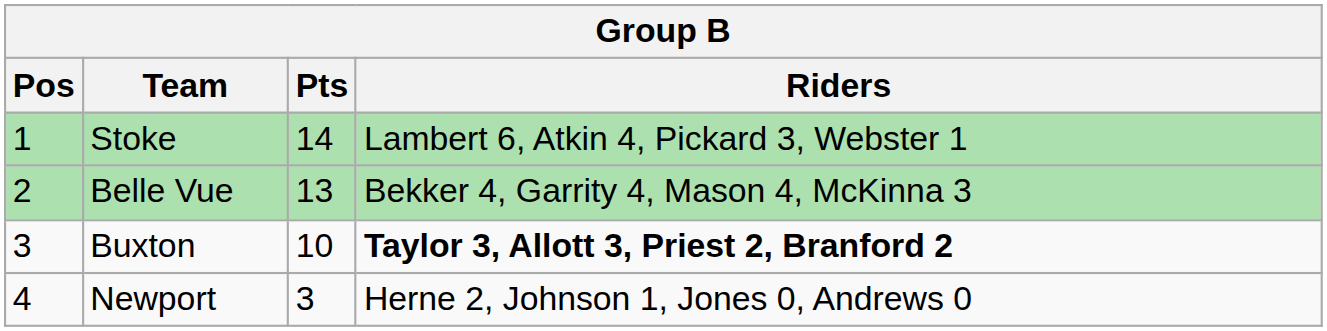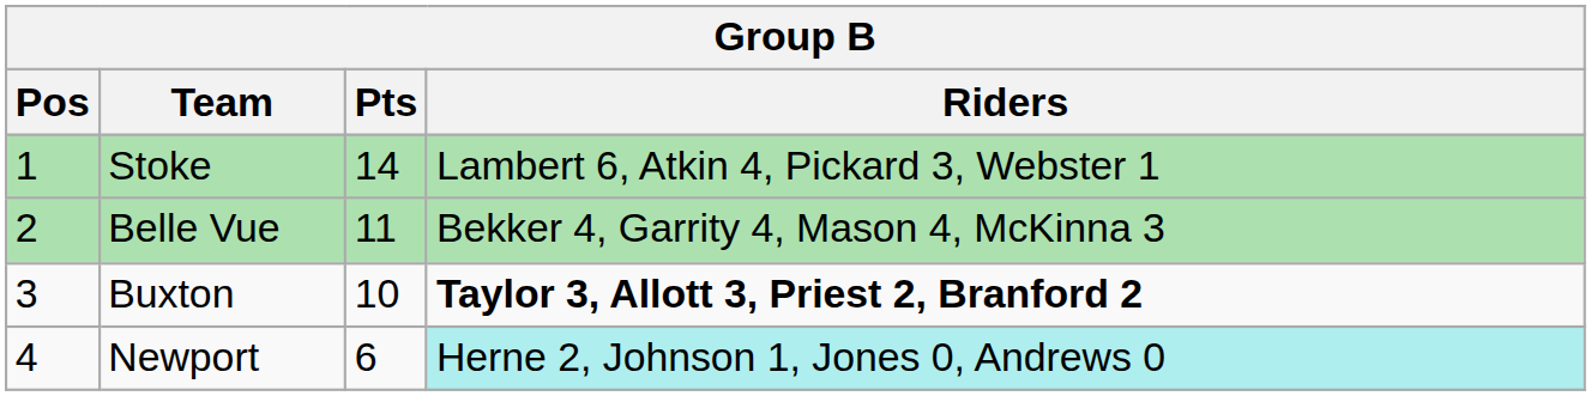 <table class="wikitable">
 <tr>
 <th colspan="4">Group B</th>
 </tr>
 <tr>
 <th width=20>Pos</th>
 <th width=90>Team</th>
 <th width=20>Pts</th>
 <th width=450>Riders</th>
 </tr>
 <tr style="background:#ACE1AF;">
 <td>1</td>
 <td align=left>Stoke</td>
 <td>14</td>
 <td>Lambert 6, Atkin 4, Pickard 3, Webster 1</td>
 </tr>
 <tr style="background:#ACE1AF;">
 <td>2</td>
 <td align=left>Belle Vue</td>
-<td>13</td>
+<td>11</td>
 <td>Bekker 4, Garrity 4, Mason 4, McKinna 3</td>
 </tr>
 <tr>
 <td>3</td>
 <td align=left>Buxton</td>
 <td>10</td>
 <td><strong>Taylor 3, Allott 3, Priest 2, Branford 2</strong></td>
 </tr>
 <tr>
 <td>4</td>
 <td align=left>Newport</td>
-<td>3</td>
-<td>Herne 2, Johnson 1, Jones 0, Andrews 0</td>
+<td>6</td>
+<td style="background: paleturquoise;">Herne 2, Johnson 1, Jones 0, Andrews 0</td>
 </tr>
 </table>
